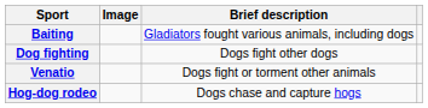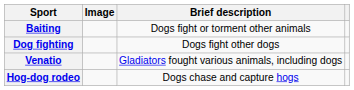 <table class="wikitable sortable" style="text-align: center;">
 <tr>
 <th scope="col">Sport</th>
 <th scope="col" class="unsortable">Image</th>
 <th scope="col" class="unsortable">Brief description</th>
 <th scope="col" class="unsortable"></th>
 </tr>
 <tr>
 <th scope="row"><a href='#'>Baiting</a></th>
 <td></td>
-<td><a href='#'>Gladiators</a> fought various animals, including dogs</td>
+<td>Dogs fight or torment other animals</td>
 <td></td>
 </tr>
 <tr>
 <th scope="row"><a href='#'>Dog fighting</a></th>
 <td></td>
 <td>Dogs fight other dogs</td>
 <td></td>
 </tr>
 <tr>
 <th scope="row"><a href='#'>Venatio</a></th>
 <td></td>
-<td>Dogs fight or torment other animals</td>
+<td><a href='#'>Gladiators</a> fought various animals, including dogs</td>
 <td></td>
 </tr>
 <tr>
 <th scope="row"><a href='#'>Hog-dog rodeo</a></th>
 <td></td>
 <td>Dogs chase and capture <a href='#'>hogs</a></td>
 <td></td>
 </tr>
 </table>
